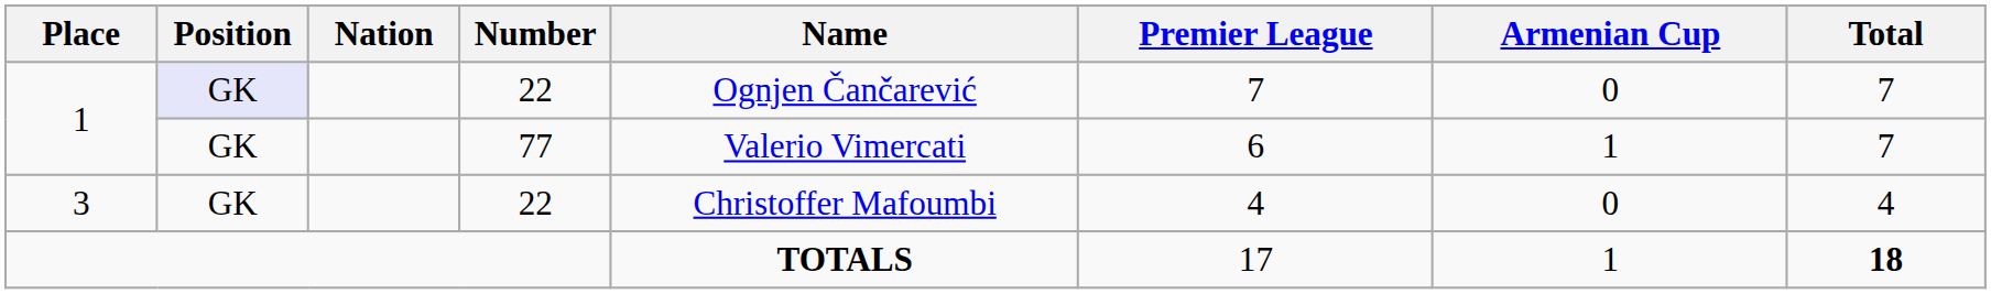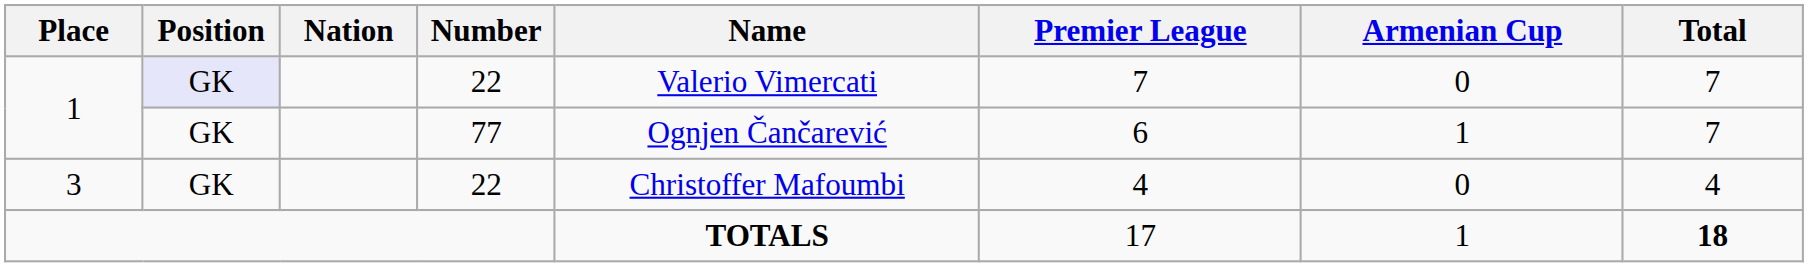 <table class="wikitable" style="font-size: 95%; text-align: center;">
 <tr>
 <th width=60>Place</th>
 <th width=60>Position</th>
 <th width=60>Nation</th>
 <th width=60>Number</th>
 <th width=200>Name</th>
 <th width=150><a href='#'>Premier League</a></th>
 <th width=150><a href='#'>Armenian Cup</a></th>
 <th width=80><strong>Total</strong></th>
 </tr>
 <tr>
 <td rowspan="2">1</td>
 <td style="background: lavender;">GK</td>
 <td></td>
 <td>22</td>
-<td><a href='#'>Ognjen Čančarević</a></td>
+<td><a href='#'>Valerio Vimercati</a></td>
 <td>7</td>
 <td>0</td>
 <td>7</td>
 </tr>
 <tr>
 <td>GK</td>
 <td></td>
 <td>77</td>
-<td><a href='#'>Valerio Vimercati</a></td>
+<td><a href='#'>Ognjen Čančarević</a></td>
 <td>6</td>
 <td>1</td>
 <td>7</td>
 </tr>
 <tr>
 <td>3</td>
 <td>GK</td>
 <td></td>
 <td>22</td>
 <td><a href='#'>Christoffer Mafoumbi</a></td>
 <td>4</td>
 <td>0</td>
 <td>4</td>
 </tr>
 <tr>
 <td colspan="4"></td>
 <td><strong>TOTALS</strong></td>
 <td>17</td>
 <td>1</td>
 <td><strong>18</strong></td>
 </tr>
 </table>
